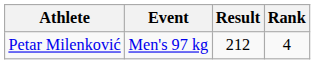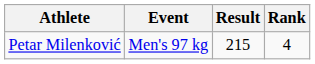 <table class="wikitable" style="font-size:90%;">
 <tr>
 <th>Athlete</th>
 <th>Event</th>
 <th>Result</th>
 <th>Rank</th>
 </tr>
 <tr align=center>
 <td align=left><a href='#'>Petar Milenković</a></td>
 <td style="text-align:left;"><a href='#'>Men's 97 kg</a></td>
-<td>212</td>
+<td>215</td>
 <td>4</td>
 </tr>
 </table>
